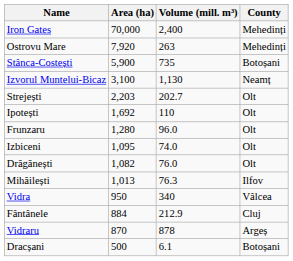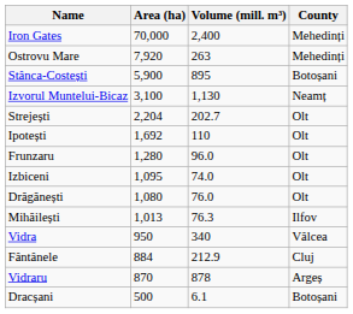 <table class="wikitable sortable">
 <tr>
 <th>Name</th>
 <th>Area (ha)</th>
 <th>Volume (mill. m³)</th>
 <th>County</th>
 </tr>
 <tr>
 <td><a href='#'>Iron Gates</a></td>
 <td>70,000</td>
 <td>2,400</td>
 <td>Mehedinți</td>
 </tr>
 <tr>
 <td>Ostrovu Mare</td>
 <td>7,920</td>
 <td>263</td>
 <td>Mehedinți</td>
 </tr>
 <tr>
 <td><a href='#'>Stânca-Costești</a></td>
 <td>5,900</td>
-<td>735</td>
+<td>895</td>
 <td>Botoșani</td>
 </tr>
 <tr>
 <td><a href='#'>Izvorul Muntelui-Bicaz</a></td>
 <td>3,100</td>
 <td>1,130</td>
 <td>Neamț</td>
 </tr>
 <tr>
 <td>Strejești</td>
-<td>2,203</td>
+<td>2,204</td>
 <td>202.7</td>
 <td>Olt</td>
 </tr>
 <tr>
 <td>Ipotești</td>
 <td>1,692</td>
 <td>110</td>
 <td>Olt</td>
 </tr>
 <tr>
 <td>Frunzaru</td>
 <td>1,280</td>
 <td>96.0</td>
 <td>Olt</td>
 </tr>
 <tr>
 <td>Izbiceni</td>
 <td>1,095</td>
 <td>74.0</td>
 <td>Olt</td>
 </tr>
 <tr>
 <td>Drăgănești</td>
-<td>1,082</td>
+<td>1,080</td>
 <td>76.0</td>
 <td>Olt</td>
 </tr>
 <tr>
 <td>Mihăilești</td>
 <td>1,013</td>
 <td>76.3</td>
 <td>Ilfov</td>
 </tr>
 <tr>
 <td><a href='#'>Vidra</a></td>
 <td>950</td>
 <td>340</td>
 <td>Vâlcea</td>
 </tr>
 <tr>
 <td>Fântânele</td>
 <td>884</td>
 <td>212.9</td>
 <td>Cluj</td>
 </tr>
 <tr>
 <td><a href='#'>Vidraru</a></td>
 <td>870</td>
 <td>878</td>
 <td>Argeș</td>
 </tr>
 <tr>
 <td>Dracșani</td>
 <td>500</td>
 <td>6.1</td>
 <td>Botoșani</td>
 </tr>
 </table>
